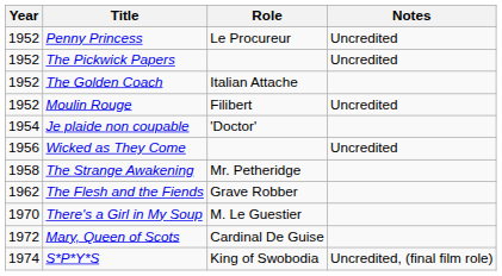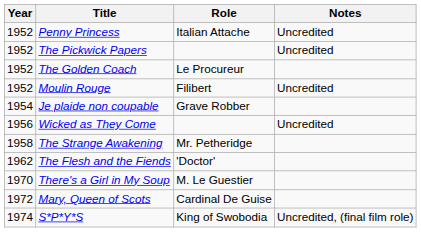 <table class="wikitable">
 <tr>
 <th>Year</th>
 <th>Title</th>
 <th>Role</th>
 <th>Notes</th>
 </tr>
 <tr>
 <td>1952</td>
 <td><em><a href='#'>Penny Princess</a></em></td>
-<td>Le Procureur</td>
+<td>Italian Attache</td>
 <td>Uncredited</td>
 </tr>
 <tr>
 <td>1952</td>
 <td><em><a href='#'>The Pickwick Papers</a></em></td>
 <td></td>
 <td>Uncredited</td>
 </tr>
 <tr>
 <td>1952</td>
 <td><em><a href='#'>The Golden Coach</a></em></td>
-<td>Italian Attache</td>
+<td>Le Procureur</td>
 <td></td>
 </tr>
 <tr>
 <td>1952</td>
 <td><em><a href='#'>Moulin Rouge</a></em></td>
 <td>Filibert</td>
 <td>Uncredited</td>
 </tr>
 <tr>
 <td>1954</td>
 <td><em><a href='#'>Je plaide non coupable</a></em></td>
-<td>'Doctor'</td>
+<td>Grave Robber</td>
 <td></td>
 </tr>
 <tr>
 <td>1956</td>
 <td><em><a href='#'>Wicked as They Come</a></em></td>
 <td></td>
 <td>Uncredited</td>
 </tr>
 <tr>
 <td>1958</td>
 <td><em><a href='#'>The Strange Awakening</a></em></td>
 <td>Mr. Petheridge</td>
 <td></td>
 </tr>
 <tr>
 <td>1962</td>
 <td><em><a href='#'>The Flesh and the Fiends</a></em></td>
-<td>Grave Robber</td>
+<td>'Doctor'</td>
 <td></td>
 </tr>
 <tr>
 <td>1970</td>
 <td><em><a href='#'>There's a Girl in My Soup</a></em></td>
 <td>M. Le Guestier</td>
 <td></td>
 </tr>
 <tr>
 <td>1972</td>
 <td><em><a href='#'>Mary, Queen of Scots</a></em></td>
 <td>Cardinal De Guise</td>
 <td></td>
 </tr>
 <tr>
 <td>1974</td>
 <td><em><a href='#'>S*P*Y*S</a></em></td>
 <td>King of Swobodia</td>
 <td>Uncredited, (final film role)</td>
 </tr>
 </table>
